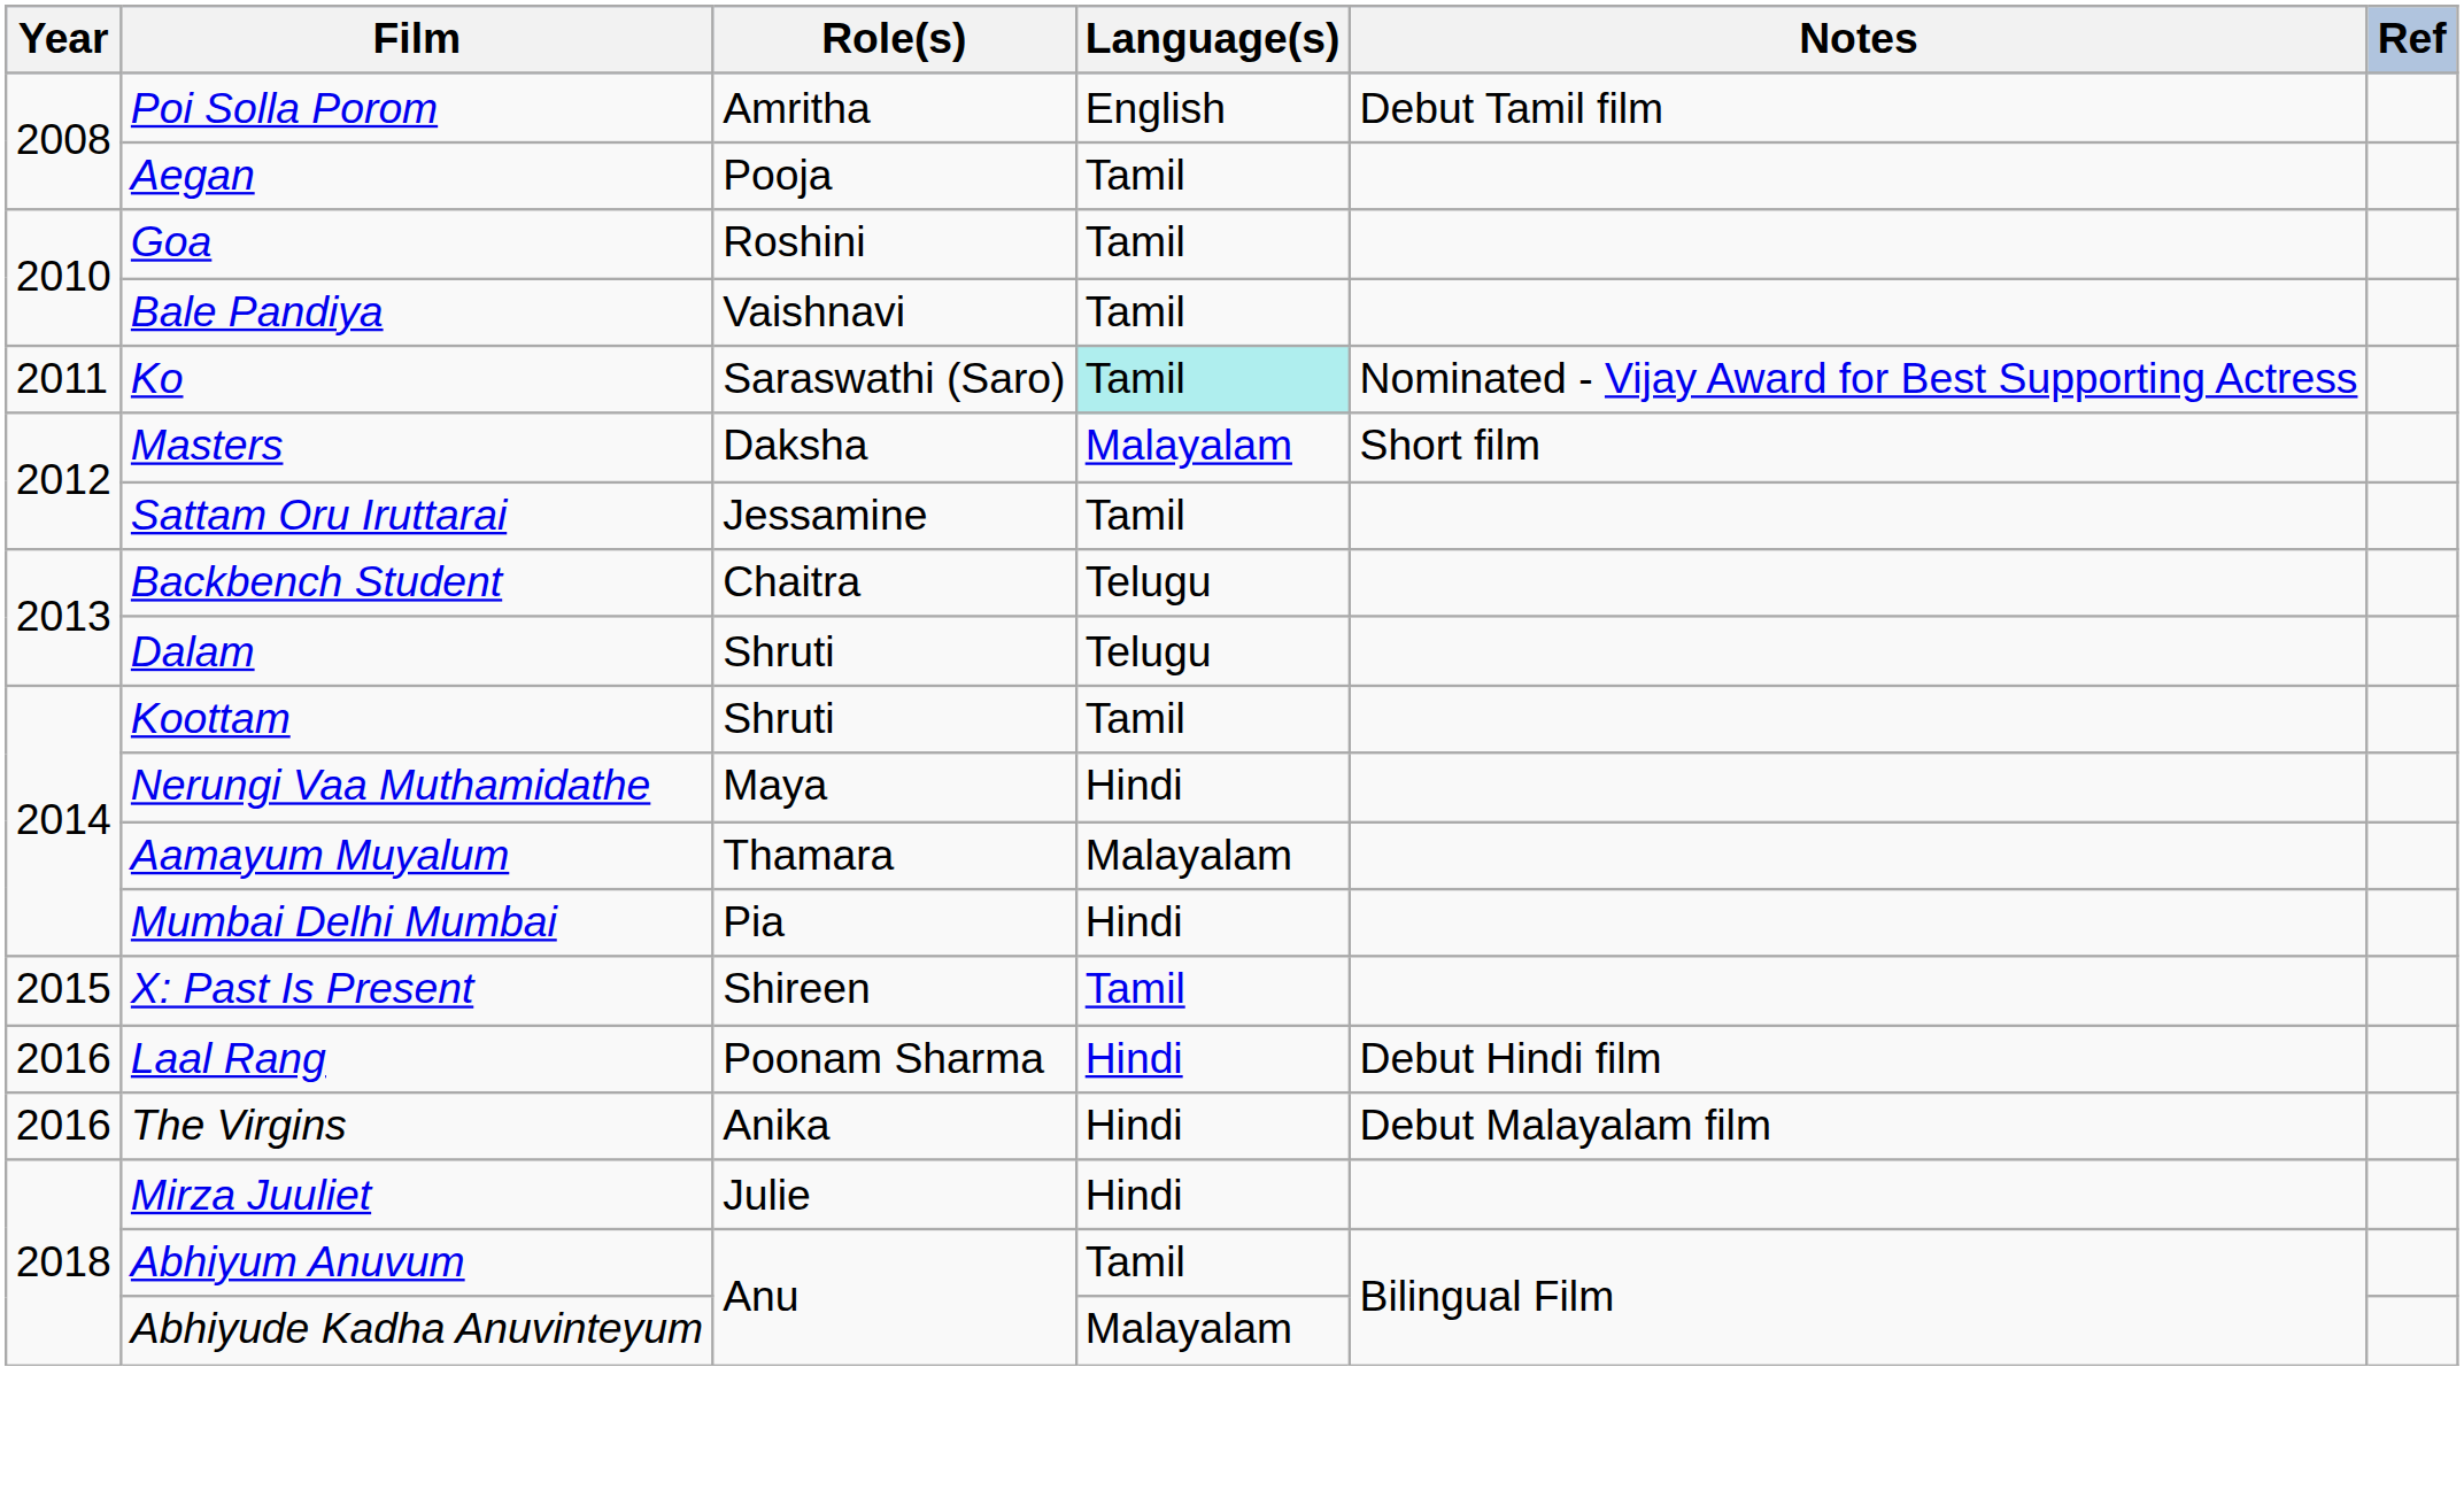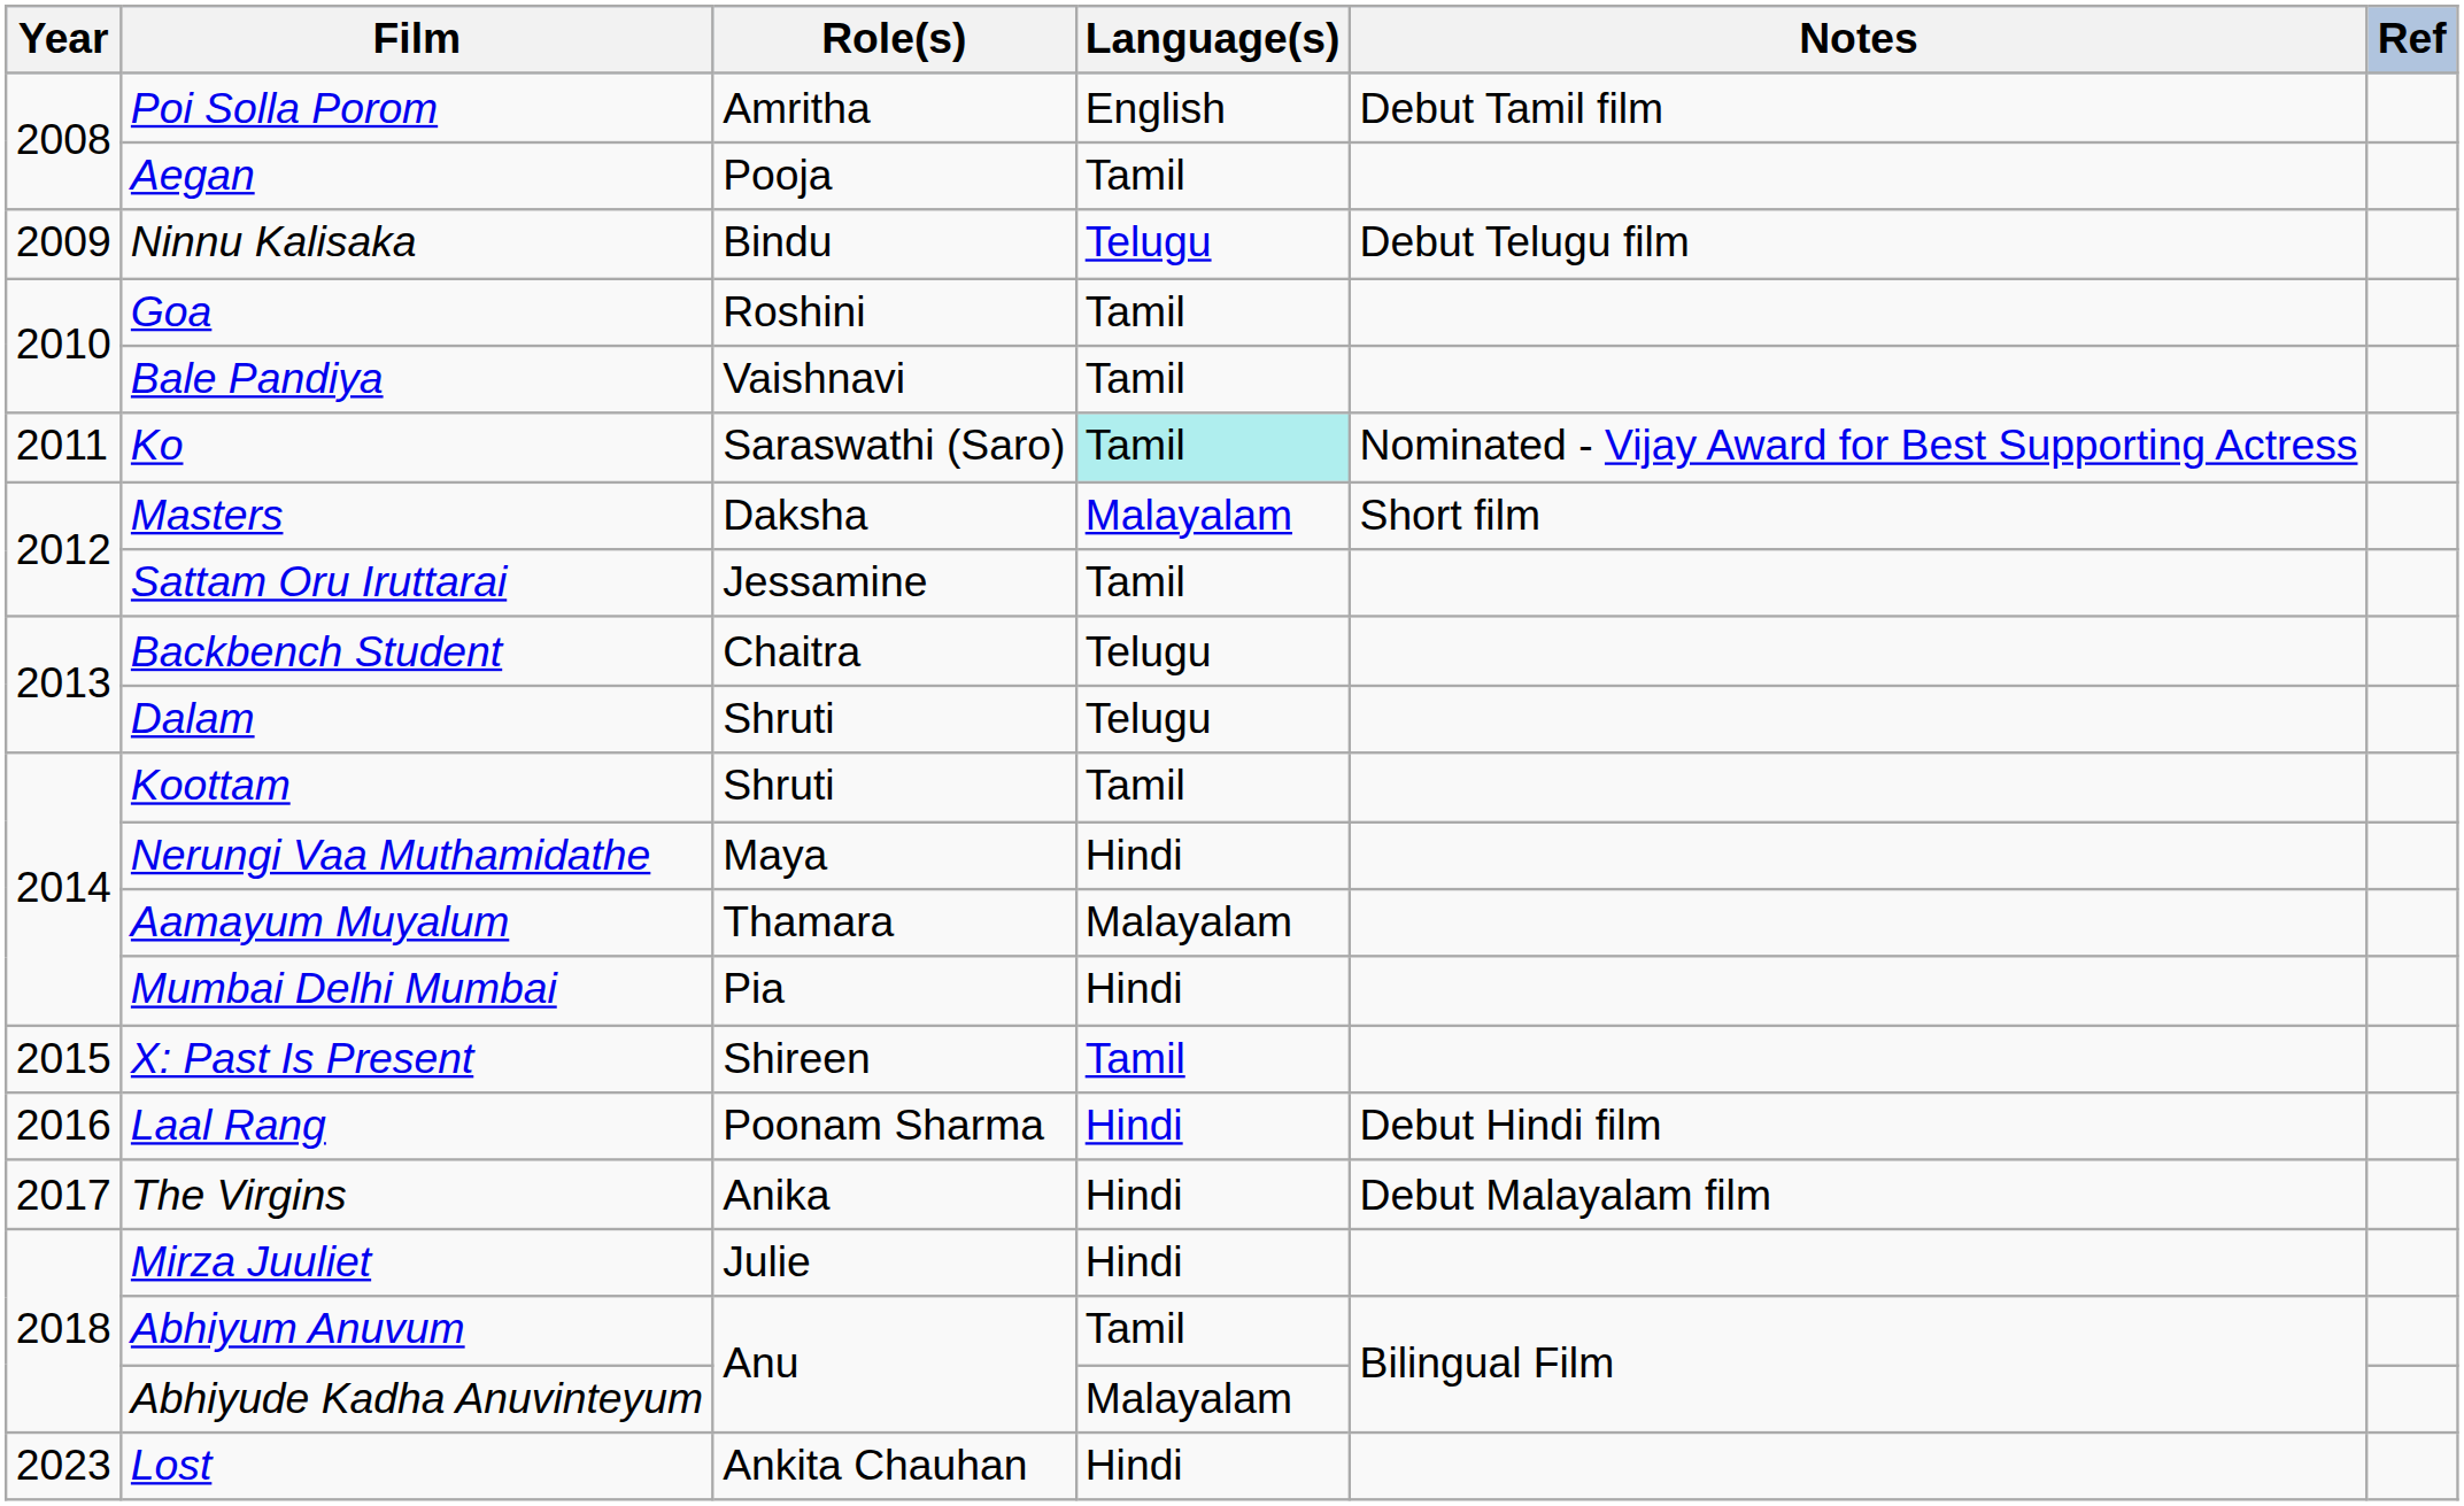 <table class="wikitable">
 <tr style="background:#B0C4DE;">
 <th>Year</th>
 <th>Film</th>
 <th>Role(s)</th>
 <th>Language(s)</th>
 <th class=unsortable>Notes</th>
 <td><strong>Ref</strong></td>
 </tr>
 <tr>
 <td rowspan="2">2008</td>
 <td><em><a href='#'>Poi Solla Porom</a></em></td>
 <td>Amritha</td>
 <td>English</td>
 <td>Debut Tamil film</td>
 <td></td>
 </tr>
 <tr>
 <td><em><a href='#'>Aegan</a></em></td>
 <td>Pooja</td>
 <td>Tamil</td>
 <td></td>
+<td></td>
+</tr>
+<tr>
+<td>2009</td>
+<td><em>Ninnu Kalisaka</em></td>
+<td>Bindu</td>
+<td><a href='#'>Telugu</a></td>
+<td>Debut Telugu film</td>
 <td></td>
 </tr>
 <tr>
 <td rowspan="2">2010</td>
 <td><em><a href='#'>Goa</a></em></td>
 <td>Roshini</td>
 <td>Tamil</td>
 <td></td>
 <td></td>
 </tr>
 <tr>
 <td><em><a href='#'>Bale Pandiya</a></em></td>
 <td>Vaishnavi</td>
 <td>Tamil</td>
 <td></td>
 <td></td>
 </tr>
 <tr>
 <td>2011</td>
 <td><em><a href='#'>Ko</a></em></td>
 <td>Saraswathi (Saro)</td>
 <td style="background: paleturquoise;">Tamil</td>
 <td>Nominated - <a href='#'>Vijay Award for Best Supporting Actress</a></td>
 <td></td>
 </tr>
 <tr>
 <td rowspan="2">2012</td>
 <td><em><a href='#'>Masters</a></em></td>
 <td>Daksha</td>
 <td><a href='#'>Malayalam</a></td>
 <td>Short film</td>
 <td></td>
 </tr>
 <tr>
 <td><em><a href='#'>Sattam Oru Iruttarai</a></em></td>
 <td>Jessamine</td>
 <td>Tamil</td>
 <td></td>
 <td></td>
 </tr>
 <tr>
 <td rowspan="2">2013</td>
 <td><em><a href='#'>Backbench Student</a></em></td>
 <td>Chaitra</td>
 <td>Telugu</td>
 <td></td>
 <td></td>
 </tr>
 <tr>
 <td><em><a href='#'>Dalam</a></em></td>
 <td>Shruti</td>
 <td>Telugu</td>
 <td></td>
 <td></td>
 </tr>
 <tr>
 <td rowspan=4>2014</td>
 <td><em><a href='#'>Koottam</a></em></td>
 <td>Shruti</td>
 <td>Tamil</td>
 <td></td>
 <td></td>
 </tr>
 <tr>
 <td><em><a href='#'>Nerungi Vaa Muthamidathe</a></em></td>
 <td>Maya</td>
 <td>Hindi</td>
 <td></td>
 <td></td>
 </tr>
 <tr>
 <td><em><a href='#'>Aamayum Muyalum</a></em></td>
 <td>Thamara</td>
 <td>Malayalam</td>
 <td></td>
 <td></td>
 </tr>
 <tr>
 <td><em><a href='#'>Mumbai Delhi Mumbai</a></em></td>
 <td>Pia</td>
 <td>Hindi</td>
 <td></td>
 <td></td>
 </tr>
 <tr>
 <td>2015</td>
 <td><em><a href='#'>X: Past Is Present</a></em></td>
 <td>Shireen</td>
 <td><a href='#'>Tamil</a></td>
 <td></td>
 <td></td>
 </tr>
 <tr>
 <td>2016</td>
 <td><em><a href='#'>Laal Rang</a></em></td>
 <td>Poonam Sharma</td>
 <td><a href='#'>Hindi</a></td>
 <td>Debut Hindi film</td>
 <td></td>
 </tr>
 <tr>
-<td>2016</td>
+<td>2017</td>
 <td><em>The Virgins</em></td>
 <td>Anika</td>
 <td>Hindi</td>
 <td>Debut Malayalam film</td>
 <td></td>
 </tr>
 <tr>
 <td rowspan=3>2018</td>
 <td><em><a href='#'>Mirza Juuliet </a></em></td>
 <td>Julie</td>
 <td>Hindi</td>
 <td></td>
 <td></td>
 </tr>
 <tr>
 <td><em><a href='#'>Abhiyum Anuvum</a></em></td>
 <td rowspan=2>Anu</td>
 <td>Tamil</td>
 <td rowspan=2>Bilingual Film</td>
 <td></td>
 </tr>
 <tr>
 <td><em>Abhiyude Kadha Anuvinteyum</em></td>
 <td>Malayalam</td>
 <td></td>
 </tr>
+<tr>
+<td>2023</td>
+<td><em><a href='#'>Lost</a></em></td>
+<td>Ankita Chauhan</td>
+<td>Hindi</td>
+<td></td>
+<td><br></td>
+</tr>
 </table>
